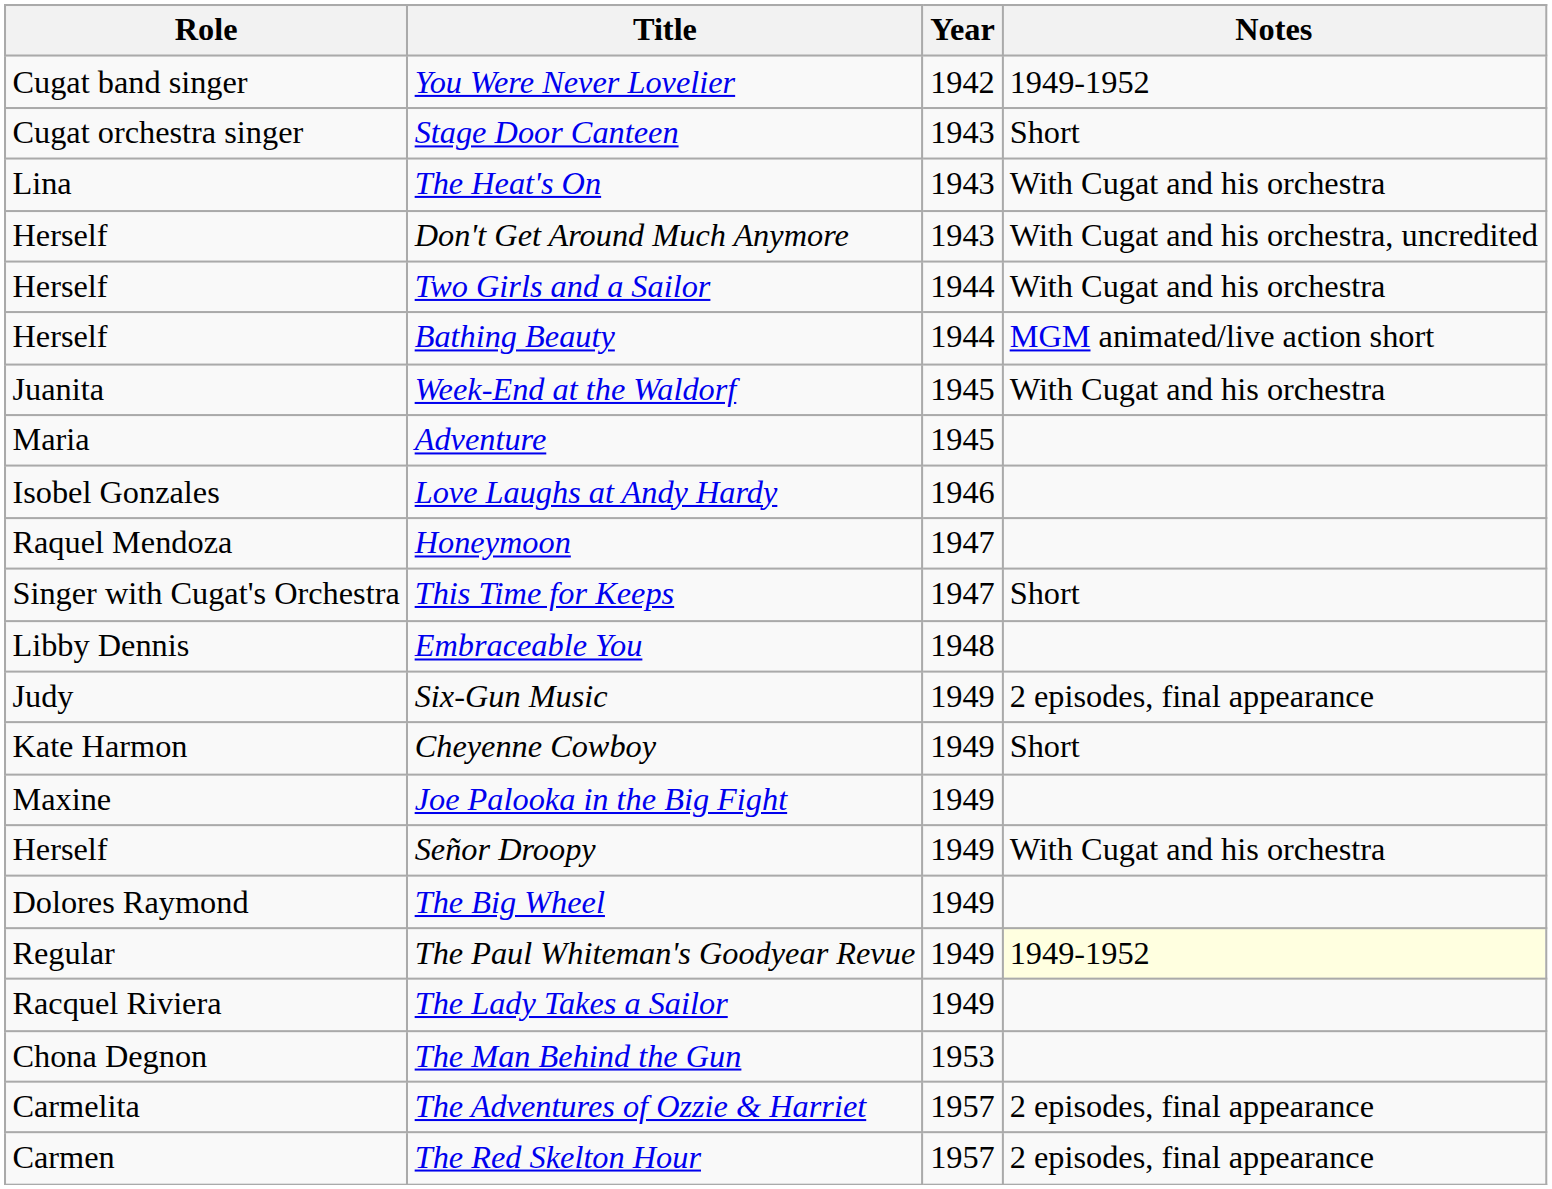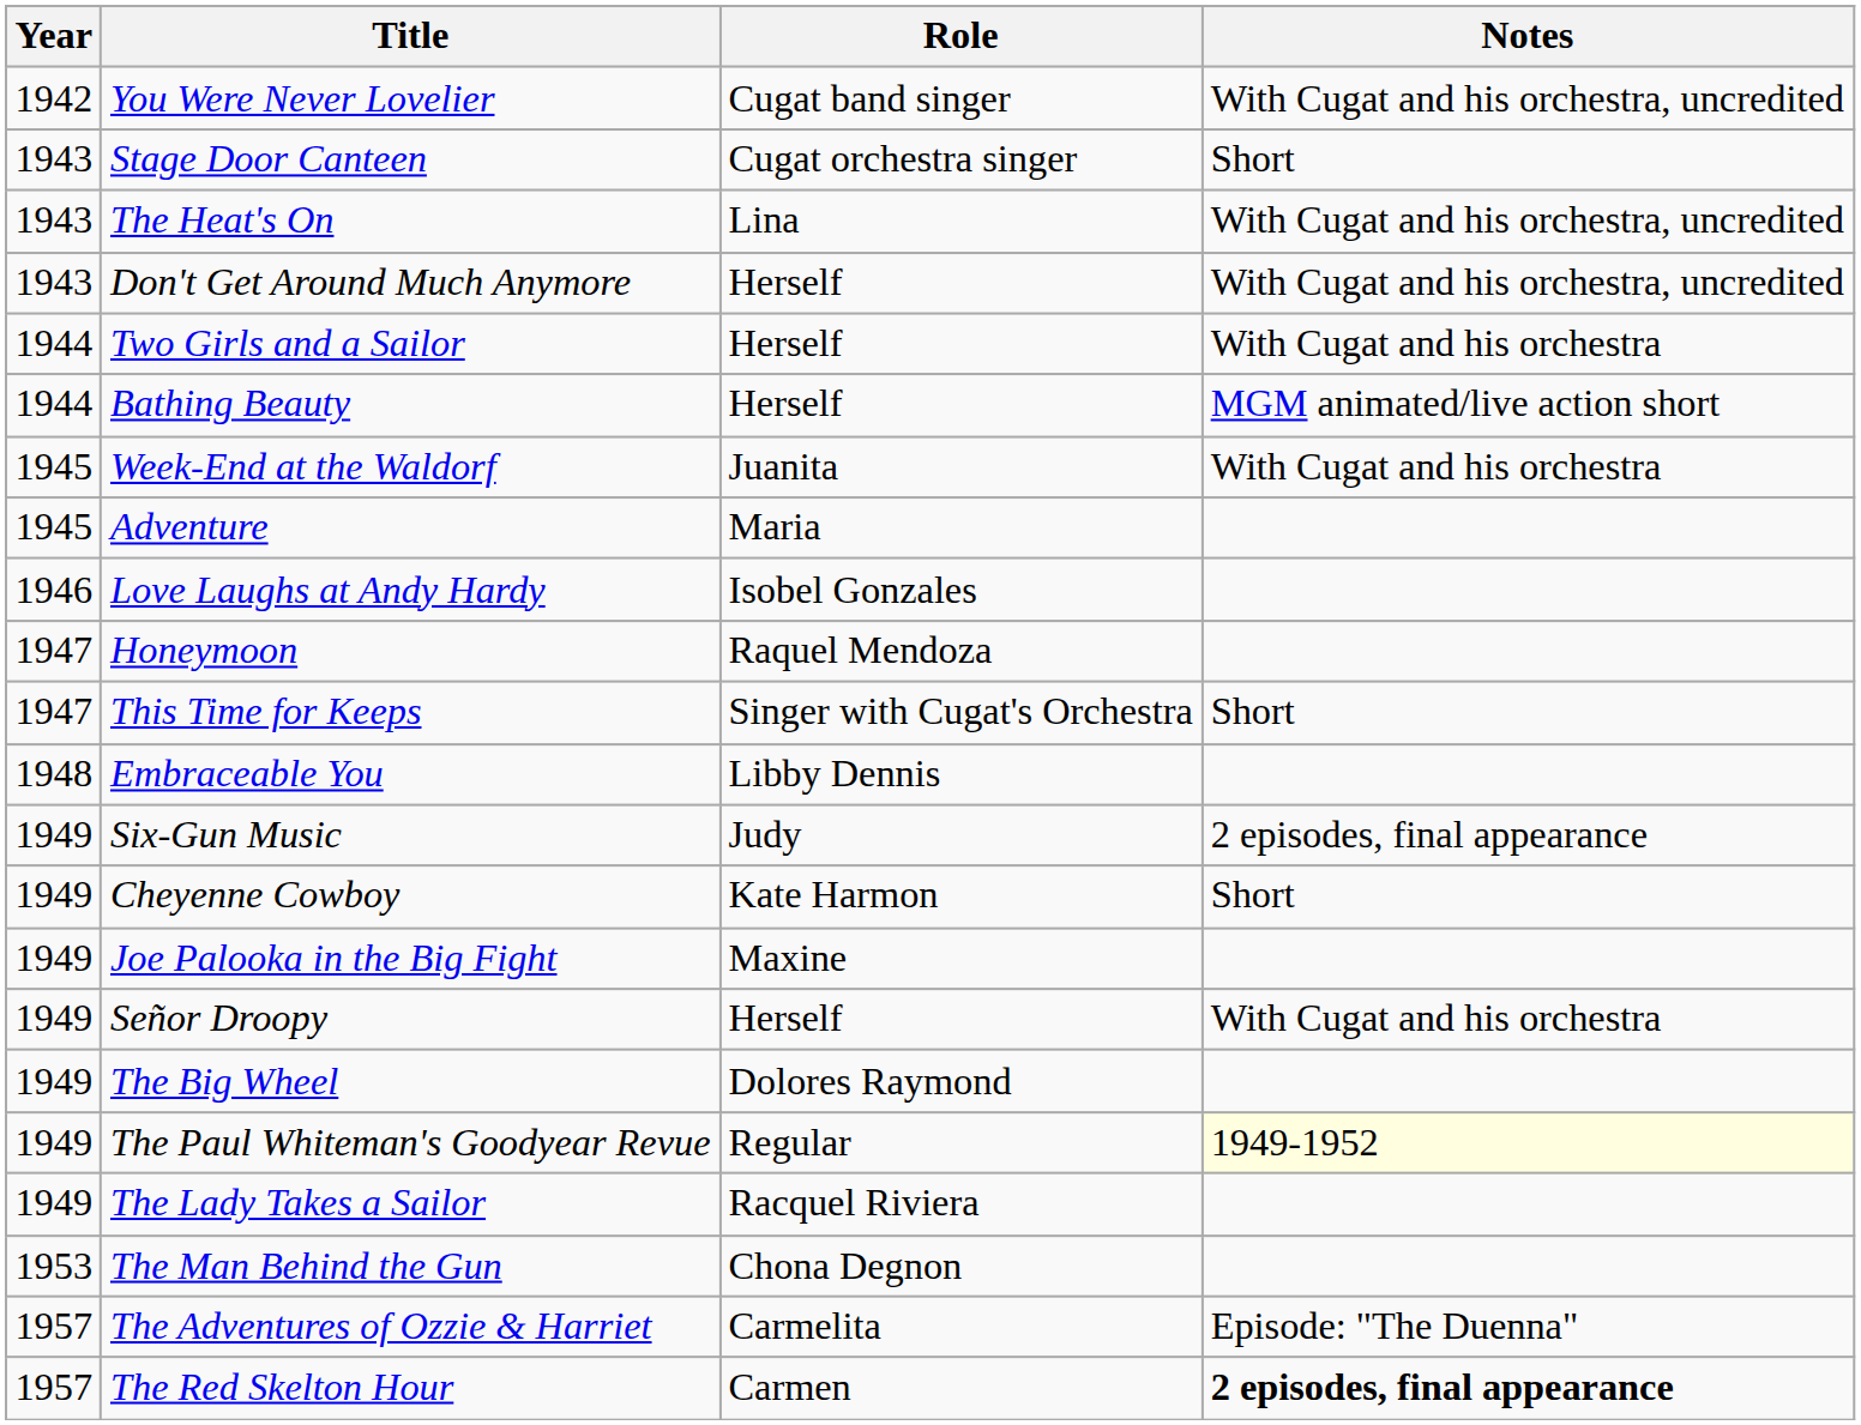 <table class="wikitable">
 <tr>
+<th>Year</th>
+<th>Title</th>
 <th>Role</th>
-<th>Title</th>
-<th>Year</th>
 <th>Notes</th>
 </tr>
 <tr>
+<td>1942</td>
+<td><em><a href='#'>You Were Never Lovelier</a></em></td>
 <td>Cugat band singer</td>
-<td><em><a href='#'>You Were Never Lovelier</a></em></td>
-<td>1942</td>
-<td>1949-1952</td>
+<td>With Cugat and his orchestra, uncredited</td>
 </tr>
 <tr>
+<td>1943</td>
+<td><em><a href='#'>Stage Door Canteen</a></em></td>
 <td>Cugat orchestra singer</td>
-<td><em><a href='#'>Stage Door Canteen</a></em></td>
-<td>1943</td>
 <td>Short</td>
 </tr>
 <tr>
+<td>1943</td>
+<td><em><a href='#'>The Heat's On</a></em></td>
 <td>Lina</td>
-<td><em><a href='#'>The Heat's On</a></em></td>
+<td>With Cugat and his orchestra, uncredited</td>
+</tr>
+<tr>
 <td>1943</td>
+<td><em>Don't Get Around Much Anymore</em></td>
+<td>Herself</td>
+<td>With Cugat and his orchestra, uncredited</td>
+</tr>
+<tr>
+<td>1944</td>
+<td><em><a href='#'>Two Girls and a Sailor</a></em></td>
+<td>Herself</td>
 <td>With Cugat and his orchestra</td>
 </tr>
 <tr>
+<td>1944</td>
+<td><em><a href='#'>Bathing Beauty</a></em></td>
 <td>Herself</td>
-<td><em>Don't Get Around Much Anymore</em></td>
-<td>1943</td>
-<td>With Cugat and his orchestra, uncredited</td>
+<td><a href='#'>MGM</a> animated/live action short</td>
 </tr>
 <tr>
-<td>Herself</td>
-<td><em><a href='#'>Two Girls and a Sailor</a></em></td>
-<td>1944</td>
+<td>1945</td>
+<td><em><a href='#'>Week-End at the Waldorf</a></em></td>
+<td>Juanita</td>
 <td>With Cugat and his orchestra</td>
 </tr>
 <tr>
-<td>Herself</td>
-<td><em><a href='#'>Bathing Beauty</a></em></td>
-<td>1944</td>
-<td><a href='#'>MGM</a> animated/live action short</td>
+<td>1945</td>
+<td><em><a href='#'>Adventure</a></em></td>
+<td>Maria</td>
+<td></td>
 </tr>
 <tr>
-<td>Juanita</td>
-<td><em><a href='#'>Week-End at the Waldorf</a></em></td>
-<td>1945</td>
+<td>1946</td>
+<td><em><a href='#'>Love Laughs at Andy Hardy</a></em></td>
+<td>Isobel Gonzales</td>
+<td></td>
+</tr>
+<tr>
+<td>1947</td>
+<td><em><a href='#'>Honeymoon</a></em></td>
+<td>Raquel Mendoza</td>
+<td></td>
+</tr>
+<tr>
+<td>1947</td>
+<td><em><a href='#'>This Time for Keeps</a></em></td>
+<td>Singer with Cugat's Orchestra</td>
+<td>Short</td>
+</tr>
+<tr>
+<td>1948</td>
+<td><em><a href='#'>Embraceable You</a></em></td>
+<td>Libby Dennis</td>
+<td></td>
+</tr>
+<tr>
+<td>1949</td>
+<td><em>Six-Gun Music</em></td>
+<td>Judy</td>
+<td>2 episodes, final appearance</td>
+</tr>
+<tr>
+<td>1949</td>
+<td><em>Cheyenne Cowboy</em></td>
+<td>Kate Harmon</td>
+<td>Short</td>
+</tr>
+<tr>
+<td>1949</td>
+<td><em><a href='#'>Joe Palooka in the Big Fight</a></em></td>
+<td>Maxine</td>
+<td></td>
+</tr>
+<tr>
+<td>1949</td>
+<td><em>Señor Droopy</em></td>
+<td>Herself</td>
 <td>With Cugat and his orchestra</td>
 </tr>
 <tr>
-<td>Maria</td>
-<td><em><a href='#'>Adventure</a></em></td>
-<td>1945</td>
+<td>1949</td>
+<td><em><a href='#'>The Big Wheel</a></em></td>
+<td>Dolores Raymond</td>
 <td></td>
 </tr>
 <tr>
-<td>Isobel Gonzales</td>
-<td><em><a href='#'>Love Laughs at Andy Hardy</a></em></td>
-<td>1946</td>
+<td>1949</td>
+<td><em>The Paul Whiteman's Goodyear Revue</em></td>
+<td>Regular</td>
+<td style="background: lightyellow;">1949-1952</td>
+</tr>
+<tr>
+<td>1949</td>
+<td><em><a href='#'>The Lady Takes a Sailor</a></em></td>
+<td>Racquel Riviera</td>
 <td></td>
 </tr>
 <tr>
-<td>Raquel Mendoza</td>
-<td><em><a href='#'>Honeymoon</a></em></td>
-<td>1947</td>
+<td>1953</td>
+<td><em><a href='#'>The Man Behind the Gun</a></em></td>
+<td>Chona Degnon</td>
 <td></td>
 </tr>
 <tr>
-<td>Singer with Cugat's Orchestra</td>
-<td><em><a href='#'>This Time for Keeps</a></em></td>
-<td>1947</td>
-<td>Short</td>
+<td>1957</td>
+<td><em><a href='#'>The Adventures of Ozzie & Harriet</a></em></td>
+<td>Carmelita</td>
+<td>Episode: "The Duenna"</td>
 </tr>
 <tr>
-<td>Libby Dennis</td>
-<td><em><a href='#'>Embraceable You</a></em></td>
-<td>1948</td>
-<td></td>
-</tr>
-<tr>
-<td>Judy</td>
-<td><em>Six-Gun Music</em></td>
-<td>1949</td>
-<td>2 episodes, final appearance</td>
-</tr>
-<tr>
-<td>Kate Harmon</td>
-<td><em>Cheyenne Cowboy</em></td>
-<td>1949</td>
-<td>Short</td>
-</tr>
-<tr>
-<td>Maxine</td>
-<td><em><a href='#'>Joe Palooka in the Big Fight</a></em></td>
-<td>1949</td>
-<td></td>
-</tr>
-<tr>
-<td>Herself</td>
-<td><em>Señor Droopy</em></td>
-<td>1949</td>
-<td>With Cugat and his orchestra</td>
-</tr>
-<tr>
-<td>Dolores Raymond</td>
-<td><em><a href='#'>The Big Wheel</a></em></td>
-<td>1949</td>
-<td></td>
-</tr>
-<tr>
-<td>Regular</td>
-<td><em>The Paul Whiteman's Goodyear Revue</em></td>
-<td>1949</td>
-<td style="background: lightyellow;">1949-1952</td>
-</tr>
-<tr>
-<td>Racquel Riviera</td>
-<td><em><a href='#'>The Lady Takes a Sailor</a></em></td>
-<td>1949</td>
-<td></td>
-</tr>
-<tr>
-<td>Chona Degnon</td>
-<td><em><a href='#'>The Man Behind the Gun</a></em></td>
-<td>1953</td>
-<td></td>
-</tr>
-<tr>
-<td>Carmelita</td>
-<td><em><a href='#'>The Adventures of Ozzie & Harriet</a></em></td>
 <td>1957</td>
-<td>2 episodes, final appearance</td>
-</tr>
-<tr>
+<td><em><a href='#'>The Red Skelton Hour</a></em></td>
 <td>Carmen</td>
-<td><em><a href='#'>The Red Skelton Hour</a></em></td>
-<td>1957</td>
-<td>2 episodes, final appearance</td>
+<td><strong>2 episodes, final appearance</strong></td>
 </tr>
 </table>
